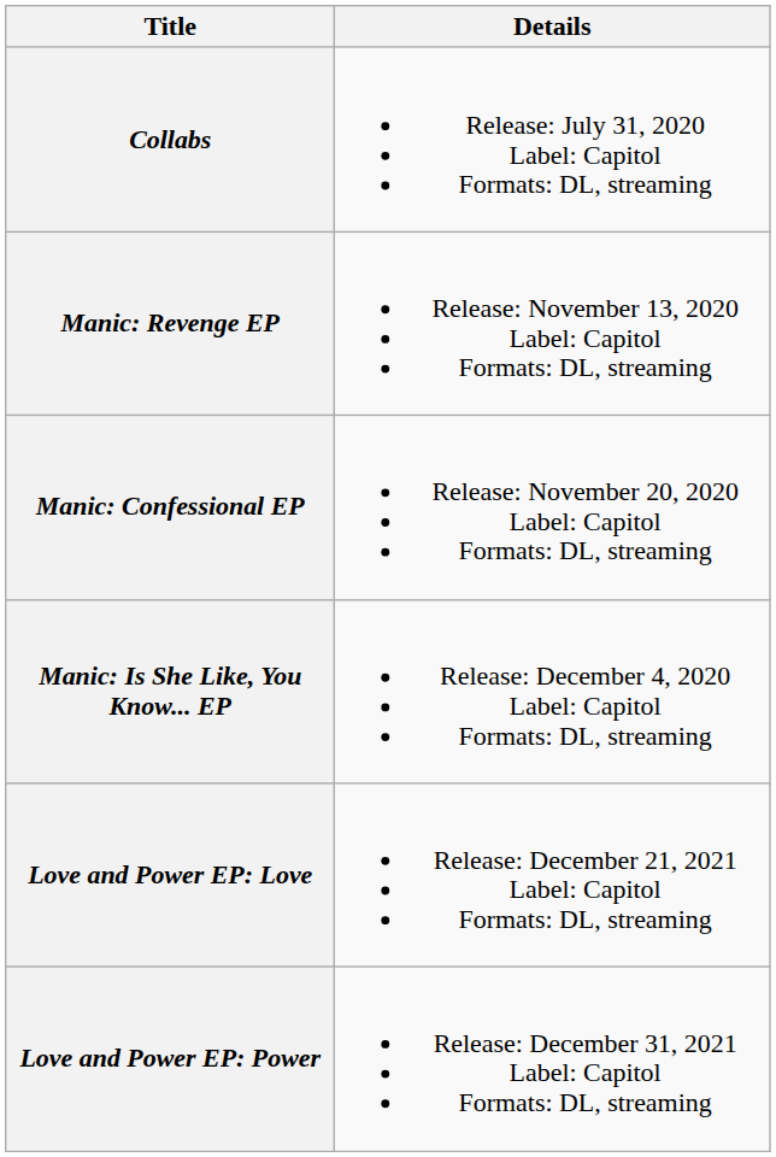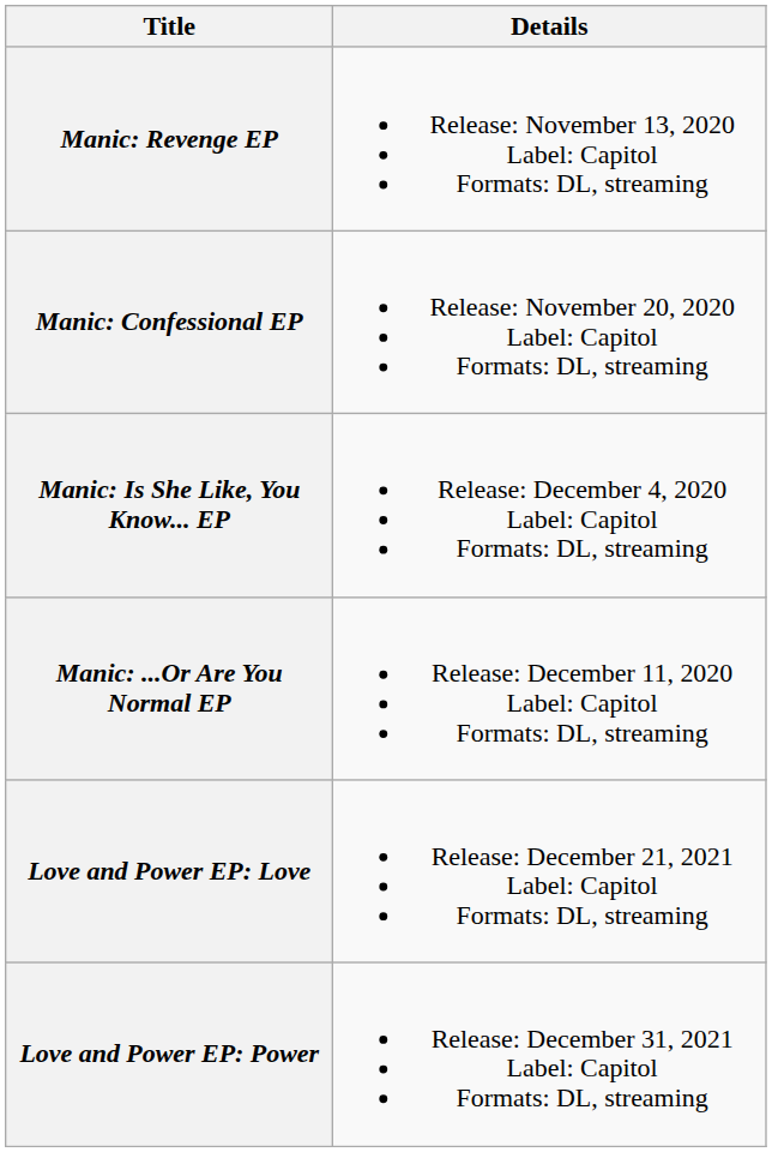 <table class="wikitable plainrowheaders" style="text-align:center">
 <tr>
 <th scope="col"  style="width:12em;">Title</th>
 <th scope="col" style="width:16em;">Details</th>
-</tr>
-<tr>
-<th scope="row"><em>Collabs</em></th>
-<td><br><ul><li>Release: July 31, 2020</li><li>Label: Capitol</li><li>Formats: DL, streaming</li></ul></td>
 </tr>
 <tr>
 <th scope="row"><em>Manic: Revenge EP</em></th>
 <td><br><ul><li>Release: November 13, 2020</li><li>Label: Capitol</li><li>Formats: DL, streaming</li></ul></td>
 </tr>
 <tr>
 <th scope="row"><em>Manic: Confessional EP</em></th>
 <td><br><ul><li>Release: November 20, 2020</li><li>Label: Capitol</li><li>Formats: DL, streaming</li></ul></td>
 </tr>
 <tr>
 <th scope="row"><em>Manic: Is She Like, You Know... EP</em></th>
 <td><br><ul><li>Release: December 4, 2020</li><li>Label: Capitol</li><li>Formats: DL, streaming</li></ul></td>
 </tr>
 <tr>
+<th scope="row"><em>Manic: ...Or Are You Normal EP</em></th>
+<td><br><ul><li>Release: December 11, 2020</li><li>Label: Capitol</li><li>Formats: DL, streaming</li></ul></td>
+</tr>
+<tr>
 <th scope="row"><em>Love and Power EP: Love</em></th>
 <td><br><ul><li>Release: December 21, 2021</li><li>Label: Capitol</li><li>Formats: DL, streaming</li></ul></td>
 </tr>
 <tr>
 <th scope="row"><em>Love and Power EP: Power</em></th>
 <td><br><ul><li>Release: December 31, 2021</li><li>Label: Capitol</li><li>Formats: DL, streaming</li></ul></td>
 </tr>
 </table>
